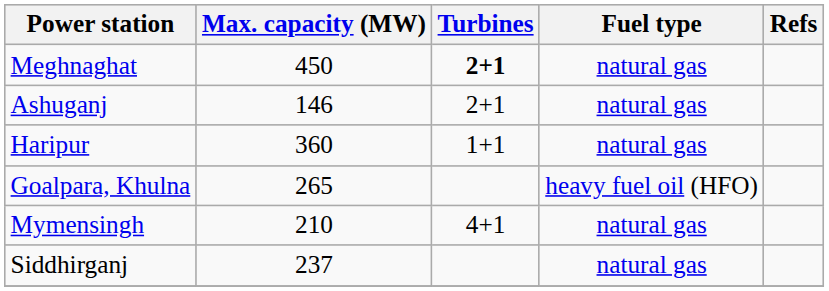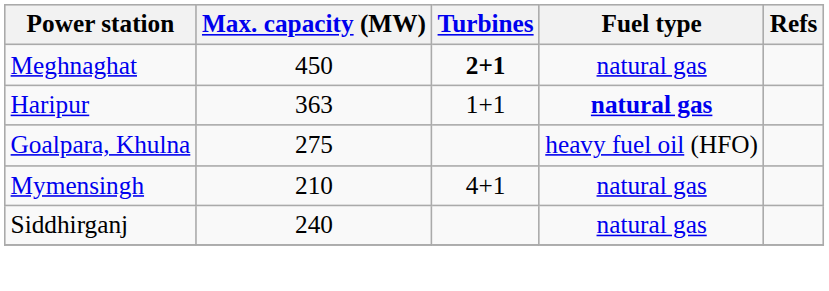 <table class="wikitable sortable static-row-numbers static-row-header-text"  style="text-align: center">
 <tr>
 <th>Power station</th>
 <th><a href='#'>Max. capacity</a> (MW)</th>
 <th><a href='#'>Turbines</a></th>
 <th>Fuel type</th>
 <th>Refs</th>
 </tr>
 <tr>
 <td align="left"><a href='#'>Meghnaghat</a></td>
 <td>450</td>
 <td><strong>2+1</strong></td>
 <td><a href='#'>natural gas</a></td>
 <td></td>
 </tr>
 <tr>
-<td align="left"><a href='#'>Ashuganj</a></td>
-<td>146</td>
-<td>2+1</td>
-<td><a href='#'>natural gas</a></td>
-<td></td>
-</tr>
-<tr>
 <td align="left"><a href='#'>Haripur</a></td>
-<td>360</td>
+<td>363</td>
 <td>1+1</td>
-<td><a href='#'>natural gas</a></td>
+<td><strong><a href='#'>natural gas</a></strong></td>
 <td></td>
 </tr>
 <tr>
 <td align="left"><a href='#'>Goalpara, Khulna</a></td>
-<td>265</td>
+<td>275</td>
 <td></td>
 <td><a href='#'>heavy fuel oil</a> (HFO)</td>
 <td></td>
 </tr>
 <tr>
 <td align="left"><a href='#'> Mymensingh</a></td>
 <td>210</td>
 <td>4+1</td>
 <td><a href='#'>natural gas</a></td>
 <td></td>
 </tr>
 <tr>
 <td align="left">Siddhirganj</td>
-<td>237</td>
+<td>240</td>
 <td></td>
 <td><a href='#'>natural gas</a></td>
 <td></td>
 </tr>
 <tr>
 </tr>
 </table>
